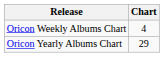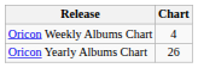 <table class="wikitable">
 <tr>
 <th>Release</th>
 <th>Chart</th>
 </tr>
 <tr>
 <td><a href='#'>Oricon</a> Weekly Albums Chart</td>
 <td style="text-align:center;">4</td>
 </tr>
 <tr>
 <td align="left"><a href='#'>Oricon</a> Yearly Albums Chart</td>
-<td style="text-align:center;">29</td>
+<td style="text-align:center;">26</td>
 </tr>
 </table>
